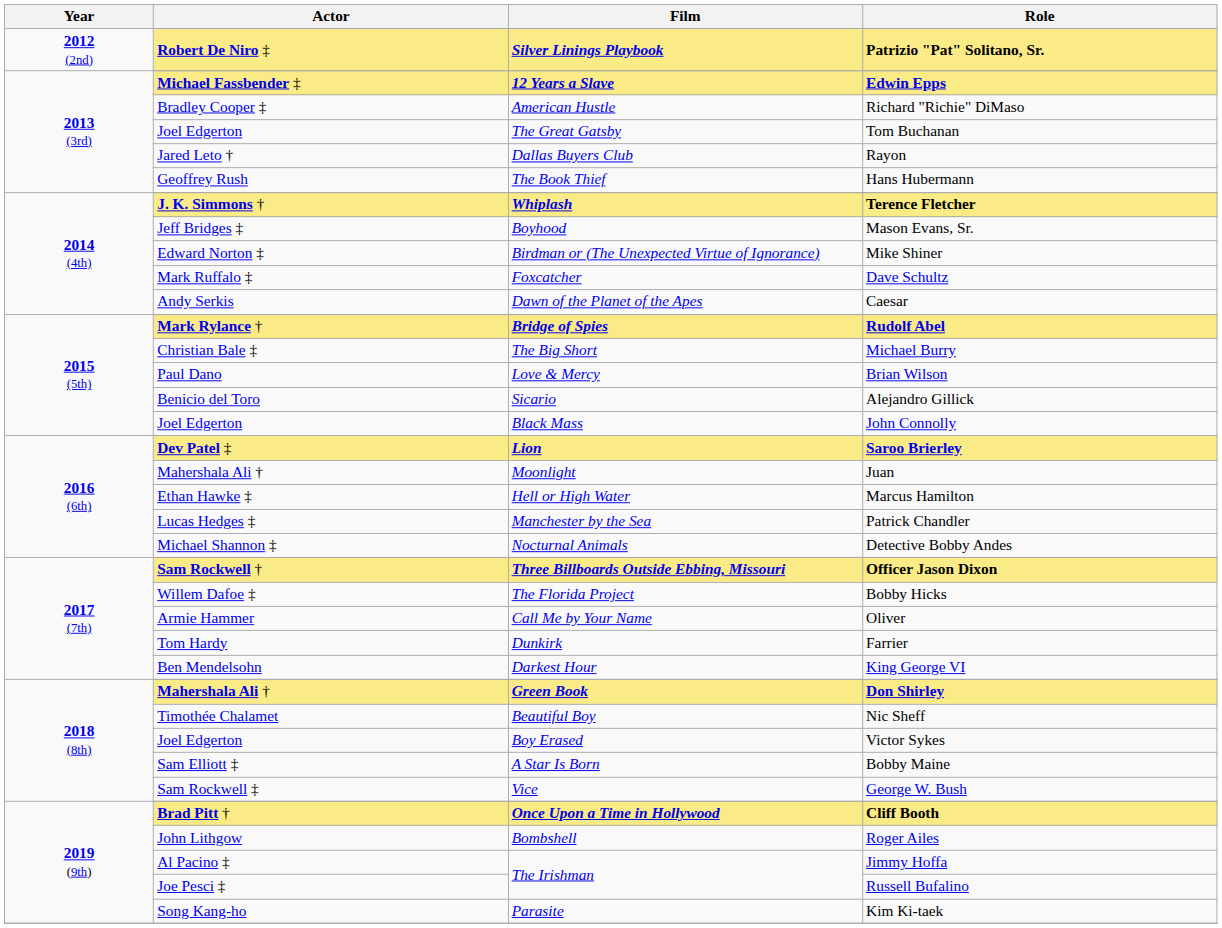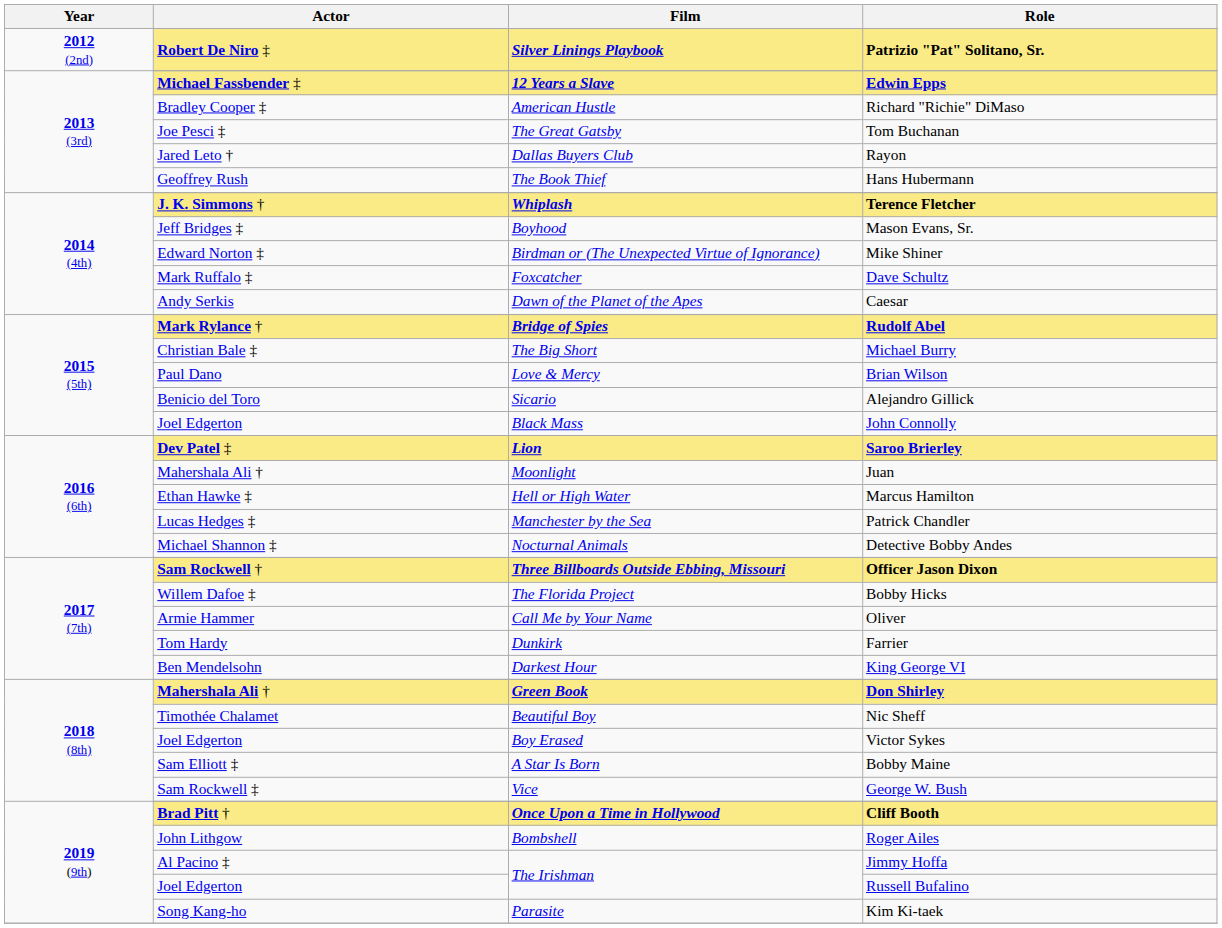 <table class="wikitable" style="width:100%">
 <tr bgcolor="#FAEB86">
 <th width="8%">Year</th>
 <th width="19%">Actor</th>
 <th width="19%">Film</th>
 <th width="19%">Role</th>
 </tr>
 <tr>
 <td rowspan=2 style="text-align:center"><strong><a href='#'>2012</a></strong><br><small><a href='#'>(2nd)</a></small></td>
 </tr>
 <tr style="background:#FAEB86;">
 <td><strong><a href='#'>Robert De Niro</a></strong> ‡</td>
 <td><strong><em><a href='#'>Silver Linings Playbook</a></em></strong></td>
 <td><strong>Patrizio "Pat" Solitano, Sr.</strong></td>
 </tr>
 <tr>
 <td rowspan=6 style="text-align:center"><strong><a href='#'>2013</a></strong><br><small><a href='#'>(3rd)</a></small></td>
 </tr>
 <tr style="background:#FAEB86;">
 <td><strong><a href='#'>Michael Fassbender</a></strong> ‡</td>
 <td><strong><em><a href='#'>12 Years a Slave</a></em></strong></td>
 <td><strong><a href='#'>Edwin Epps</a></strong></td>
 </tr>
 <tr>
 <td><a href='#'>Bradley Cooper</a> ‡</td>
 <td><em><a href='#'>American Hustle</a></em></td>
 <td>Richard "Richie" DiMaso</td>
 </tr>
 <tr>
-<td><a href='#'>Joel Edgerton</a></td>
+<td><a href='#'>Joe Pesci</a> ‡</td>
 <td><em><a href='#'>The Great Gatsby</a></em></td>
 <td>Tom Buchanan</td>
 </tr>
 <tr>
 <td><a href='#'>Jared Leto</a> †</td>
 <td><em><a href='#'>Dallas Buyers Club</a></em></td>
 <td>Rayon</td>
 </tr>
 <tr>
 <td><a href='#'>Geoffrey Rush</a></td>
 <td><em><a href='#'>The Book Thief</a></em></td>
 <td>Hans Hubermann</td>
 </tr>
 <tr>
 <td rowspan=6 style="text-align:center"><strong><a href='#'>2014</a></strong><br><small><a href='#'>(4th)</a></small></td>
 </tr>
 <tr style="background:#FAEB86;">
 <td><strong><a href='#'>J. K. Simmons</a></strong> †</td>
 <td><strong><em><a href='#'>Whiplash</a></em></strong></td>
 <td><strong>Terence Fletcher</strong></td>
 </tr>
 <tr>
 <td><a href='#'>Jeff Bridges</a> ‡</td>
 <td><em><a href='#'>Boyhood</a></em></td>
 <td>Mason Evans, Sr.</td>
 </tr>
 <tr>
 <td><a href='#'>Edward Norton</a> ‡</td>
 <td><em><a href='#'>Birdman or (The Unexpected Virtue of Ignorance)</a></em></td>
 <td>Mike Shiner</td>
 </tr>
 <tr>
 <td><a href='#'>Mark Ruffalo</a> ‡</td>
 <td><em><a href='#'>Foxcatcher</a></em></td>
 <td><a href='#'>Dave Schultz</a></td>
 </tr>
 <tr>
 <td><a href='#'>Andy Serkis</a></td>
 <td><em><a href='#'>Dawn of the Planet of the Apes</a></em></td>
 <td>Caesar</td>
 </tr>
 <tr>
 <td rowspan=6 style="text-align:center"><strong><a href='#'>2015</a></strong><br><small><a href='#'>(5th)</a></small></td>
 </tr>
 <tr style="background:#FAEB86;">
 <td><strong><a href='#'>Mark Rylance</a></strong> †</td>
 <td><strong><em><a href='#'>Bridge of Spies</a></em></strong></td>
 <td><strong><a href='#'>Rudolf Abel</a></strong></td>
 </tr>
 <tr>
 <td><a href='#'>Christian Bale</a> ‡</td>
 <td><em><a href='#'>The Big Short</a></em></td>
 <td><a href='#'>Michael Burry</a></td>
 </tr>
 <tr>
 <td><a href='#'>Paul Dano</a></td>
 <td><em><a href='#'>Love & Mercy</a></em></td>
 <td><a href='#'>Brian Wilson</a></td>
 </tr>
 <tr>
 <td><a href='#'>Benicio del Toro</a></td>
 <td><em><a href='#'>Sicario</a></em></td>
 <td>Alejandro Gillick</td>
 </tr>
 <tr>
 <td><a href='#'>Joel Edgerton</a></td>
 <td><em><a href='#'>Black Mass</a></em></td>
 <td><a href='#'>John Connolly</a></td>
 </tr>
 <tr>
 <td rowspan=6 style="text-align:center"><strong><a href='#'>2016</a></strong><br><small><a href='#'>(6th)</a></small></td>
 </tr>
 <tr style="background:#FAEB86;">
 <td><strong><a href='#'>Dev Patel</a></strong> ‡</td>
 <td><strong><em><a href='#'>Lion</a></em></strong></td>
 <td><strong><a href='#'>Saroo Brierley</a></strong></td>
 </tr>
 <tr>
 <td><a href='#'>Mahershala Ali</a> †</td>
 <td><em><a href='#'>Moonlight</a></em></td>
 <td>Juan</td>
 </tr>
 <tr>
 <td><a href='#'>Ethan Hawke</a> ‡</td>
 <td><em><a href='#'>Hell or High Water</a></em></td>
 <td>Marcus Hamilton</td>
 </tr>
 <tr>
 <td><a href='#'>Lucas Hedges</a> ‡</td>
 <td><em><a href='#'>Manchester by the Sea</a></em></td>
 <td>Patrick Chandler</td>
 </tr>
 <tr>
 <td><a href='#'>Michael Shannon</a> ‡</td>
 <td><em><a href='#'>Nocturnal Animals</a></em></td>
 <td>Detective Bobby Andes</td>
 </tr>
 <tr>
 <td rowspan=6 style="text-align:center"><strong><a href='#'>2017</a></strong><br><small><a href='#'>(7th)</a></small></td>
 </tr>
 <tr style="background:#FAEB86;">
 <td><strong><a href='#'>Sam Rockwell</a></strong> †</td>
 <td><strong><em><a href='#'>Three Billboards Outside Ebbing, Missouri</a></em></strong></td>
 <td><strong>Officer Jason Dixon</strong></td>
 </tr>
 <tr>
 <td><a href='#'>Willem Dafoe</a> ‡</td>
 <td><em><a href='#'>The Florida Project</a></em></td>
 <td>Bobby Hicks</td>
 </tr>
 <tr>
 <td><a href='#'>Armie Hammer</a></td>
 <td><em><a href='#'>Call Me by Your Name</a></em></td>
 <td>Oliver</td>
 </tr>
 <tr>
 <td><a href='#'>Tom Hardy</a></td>
 <td><em><a href='#'>Dunkirk</a></em></td>
 <td>Farrier</td>
 </tr>
 <tr>
 <td><a href='#'>Ben Mendelsohn</a></td>
 <td><em><a href='#'>Darkest Hour</a></em></td>
 <td><a href='#'>King George VI</a></td>
 </tr>
 <tr>
 <td rowspan=6 style="text-align:center"><strong><a href='#'>2018</a></strong><br><small><a href='#'>(8th)</a></small></td>
 </tr>
 <tr style="background:#FAEB86;">
 <td><strong><a href='#'>Mahershala Ali</a></strong> †</td>
 <td><strong><em><a href='#'>Green Book</a></em></strong></td>
 <td><strong><a href='#'>Don Shirley</a></strong></td>
 </tr>
 <tr>
 <td><a href='#'>Timothée Chalamet</a></td>
 <td><em><a href='#'>Beautiful Boy</a></em></td>
 <td>Nic Sheff</td>
 </tr>
 <tr>
 <td><a href='#'>Joel Edgerton</a></td>
 <td><em><a href='#'>Boy Erased</a></em></td>
 <td>Victor Sykes</td>
 </tr>
 <tr>
 <td><a href='#'>Sam Elliott</a> ‡</td>
 <td><em><a href='#'>A Star Is Born</a></em></td>
 <td>Bobby Maine</td>
 </tr>
 <tr>
 <td><a href='#'>Sam Rockwell</a> ‡</td>
 <td><em><a href='#'>Vice</a></em></td>
 <td><a href='#'>George W. Bush</a></td>
 </tr>
 <tr>
 <td rowspan=6 style="text-align:center"><strong><a href='#'>2019</a></strong><br><small>(<a href='#'>9th</a>)</small></td>
 </tr>
 <tr style="background:#FAEB86;">
 <td><strong><a href='#'>Brad Pitt</a></strong> †</td>
 <td><strong><em><a href='#'>Once Upon a Time in Hollywood</a></em></strong></td>
 <td><strong>Cliff Booth</strong></td>
 </tr>
 <tr>
 <td><a href='#'>John Lithgow</a></td>
 <td><em><a href='#'>Bombshell</a></em></td>
 <td><a href='#'>Roger Ailes</a></td>
 </tr>
 <tr>
 <td><a href='#'>Al Pacino</a> ‡</td>
 <td rowspan=2><em><a href='#'>The Irishman</a></em></td>
 <td><a href='#'>Jimmy Hoffa</a></td>
 </tr>
 <tr>
-<td><a href='#'>Joe Pesci</a> ‡</td>
+<td><a href='#'>Joel Edgerton</a></td>
 <td><a href='#'>Russell Bufalino</a></td>
 </tr>
 <tr>
 <td><a href='#'>Song Kang-ho</a></td>
 <td><em><a href='#'>Parasite</a></em></td>
 <td>Kim Ki-taek</td>
 </tr>
 <tr>
 </tr>
 </table>
